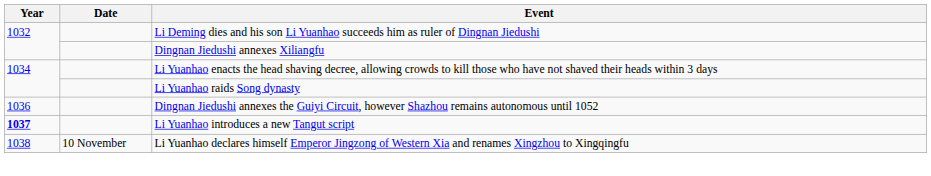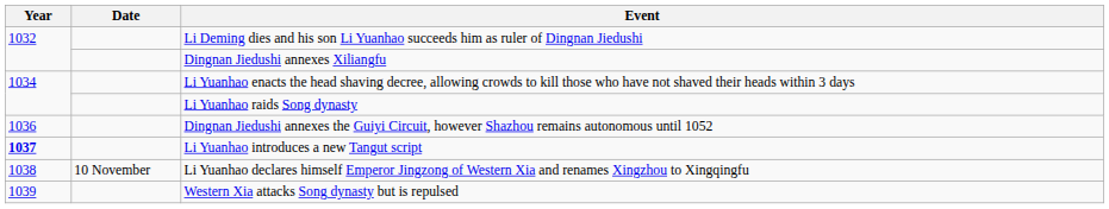 <table class="wikitable" width="100%">
 <tr>
 <th style="width:6%">Year</th>
 <th style="width:10%">Date</th>
 <th>Event</th>
 </tr>
 <tr>
 <td rowspan="2" valign="top"><a href='#'>1032</a></td>
 <td></td>
 <td><a href='#'>Li Deming</a> dies and his son <a href='#'>Li Yuanhao</a> succeeds him as ruler of <a href='#'>Dingnan Jiedushi</a></td>
 </tr>
 <tr>
 <td></td>
 <td><a href='#'>Dingnan Jiedushi</a> annexes <a href='#'>Xiliangfu</a></td>
 </tr>
 <tr>
 <td rowspan="2" valign="top"><a href='#'>1034</a></td>
 <td></td>
 <td><a href='#'>Li Yuanhao</a> enacts the head shaving decree, allowing crowds to kill those who have not shaved their heads within 3 days</td>
 </tr>
 <tr>
 <td></td>
 <td><a href='#'>Li Yuanhao</a> raids <a href='#'>Song dynasty</a></td>
 </tr>
 <tr>
 <td><a href='#'>1036</a></td>
 <td></td>
 <td><a href='#'>Dingnan Jiedushi</a> annexes the <a href='#'>Guiyi Circuit</a>, however <a href='#'>Shazhou</a> remains autonomous until 1052</td>
 </tr>
 <tr>
 <td><strong><a href='#'>1037</a></strong></td>
 <td></td>
 <td><a href='#'>Li Yuanhao</a> introduces a new <a href='#'>Tangut script</a></td>
 </tr>
 <tr>
 <td><a href='#'>1038</a></td>
 <td>10 November</td>
 <td>Li Yuanhao declares himself <a href='#'>Emperor Jingzong of Western Xia</a> and renames <a href='#'>Xingzhou</a> to Xingqingfu</td>
 </tr>
+<tr>
+<td><a href='#'>1039</a></td>
+<td></td>
+<td><a href='#'>Western Xia</a> attacks <a href='#'>Song dynasty</a> but is repulsed</td>
+</tr>
 </table>
